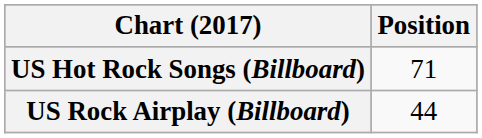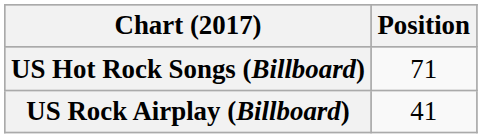 <table class="wikitable sortable plainrowheaders" style="text-align:center">
 <tr>
 <th scope="col">Chart (2017)</th>
 <th scope="col">Position</th>
 </tr>
 <tr>
 <th scope="row">US Hot Rock Songs (<em>Billboard</em>)</th>
 <td>71</td>
 </tr>
 <tr>
 <th scope="row">US Rock Airplay (<em>Billboard</em>)</th>
-<td>44</td>
+<td>41</td>
 </tr>
 </table>
